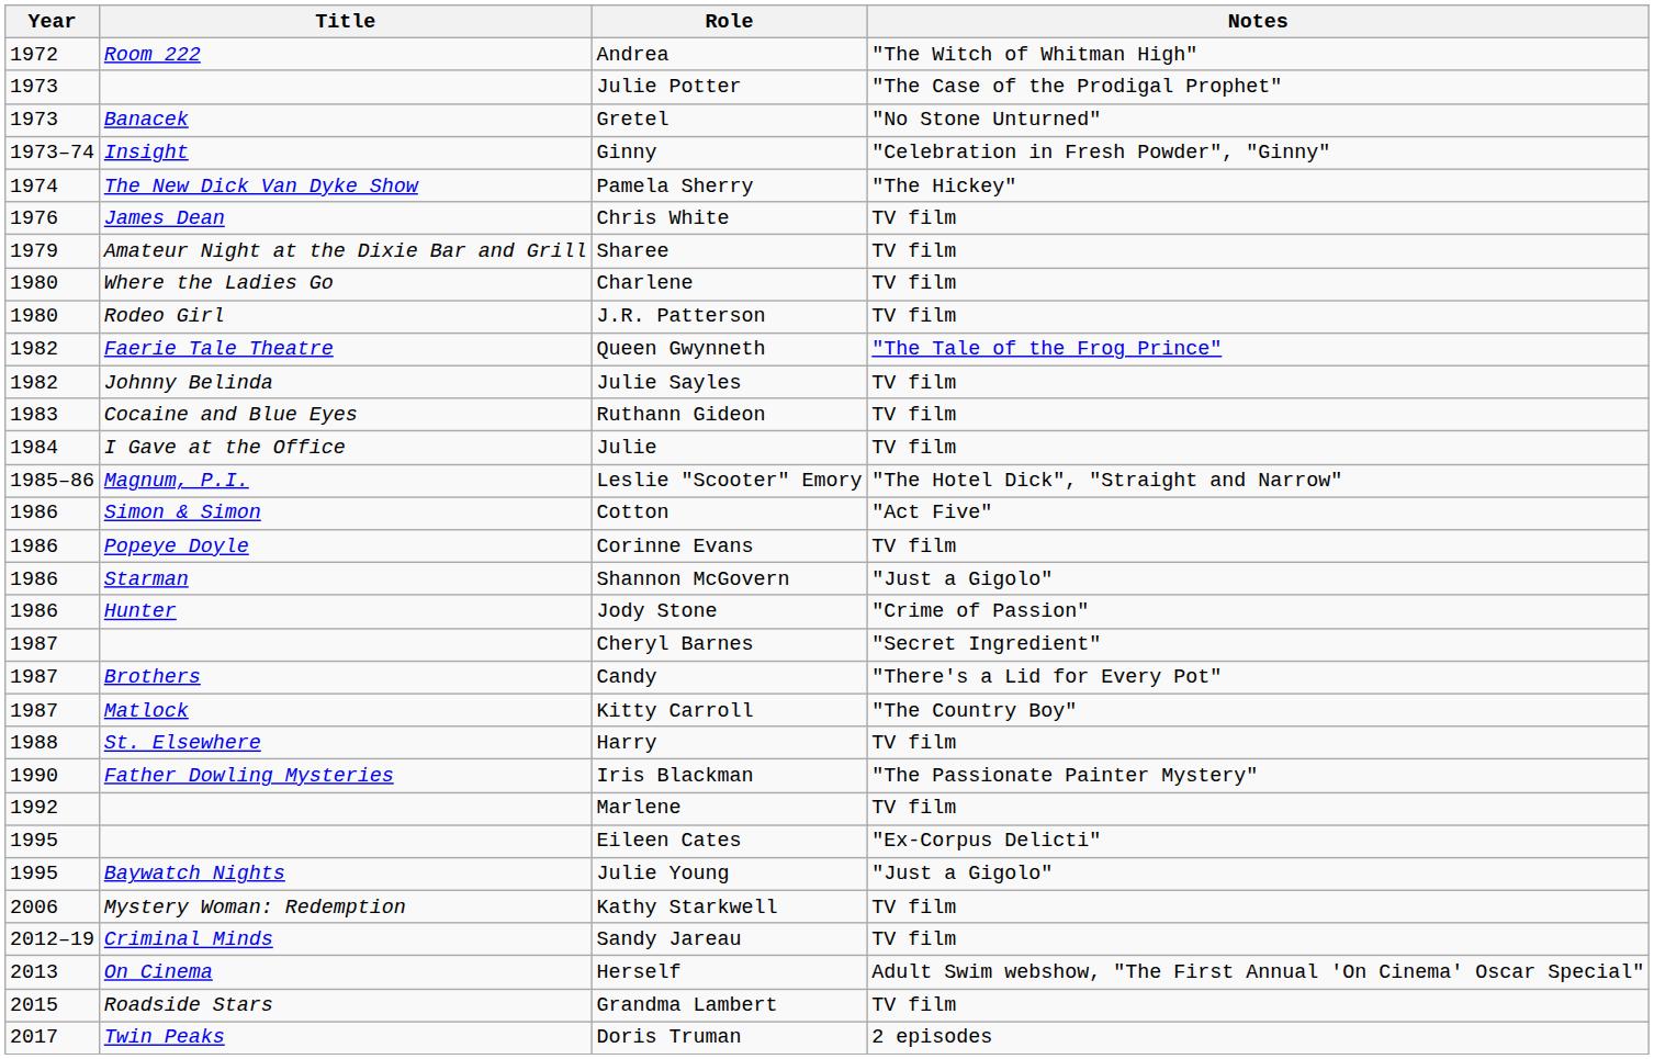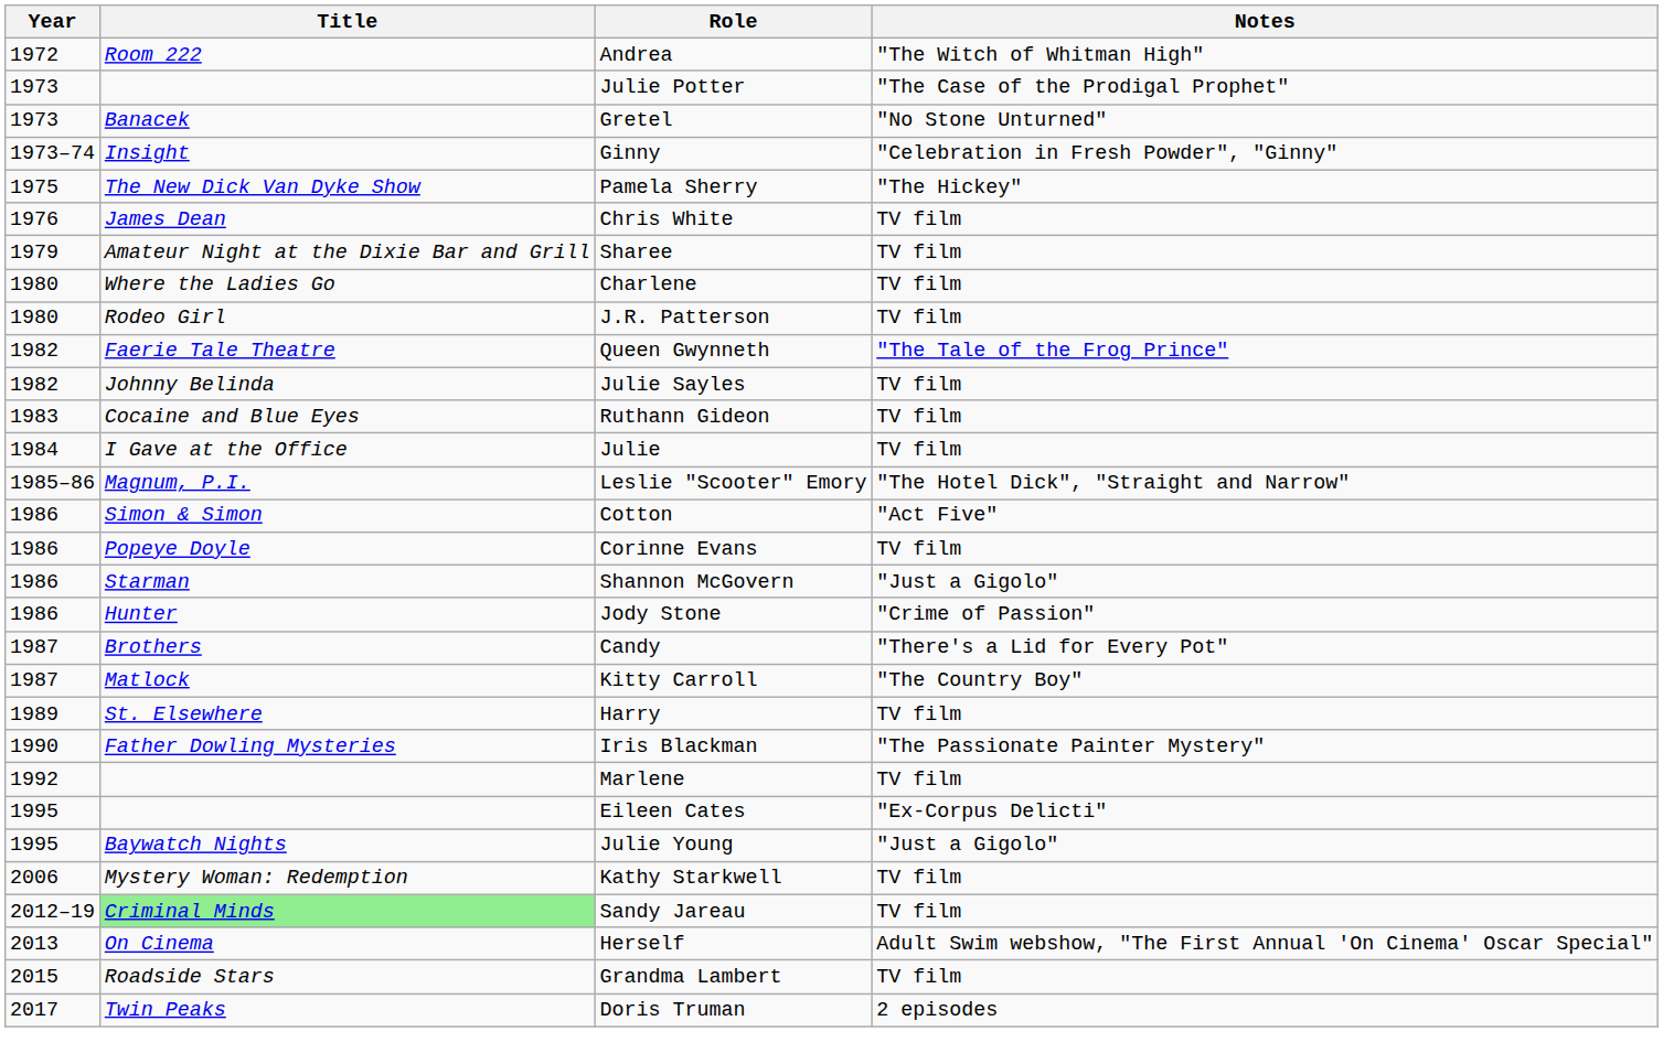 <table class="wikitable sortable">
 <tr>
 <th>Year</th>
 <th>Title</th>
 <th>Role</th>
 <th class="unsortable">Notes</th>
 </tr>
 <tr>
 <td>1972</td>
 <td><em><a href='#'>Room 222</a></em></td>
 <td>Andrea</td>
 <td>"The Witch of Whitman High"</td>
 </tr>
 <tr>
 <td>1973</td>
 <td><em></em></td>
 <td>Julie Potter</td>
 <td>"The Case of the Prodigal Prophet"</td>
 </tr>
 <tr>
 <td>1973</td>
 <td><em><a href='#'>Banacek</a></em></td>
 <td>Gretel</td>
 <td>"No Stone Unturned"</td>
 </tr>
 <tr>
 <td>1973–74</td>
 <td><em><a href='#'>Insight</a></em></td>
 <td>Ginny</td>
 <td>"Celebration in Fresh Powder", "Ginny"</td>
 </tr>
 <tr>
-<td>1974</td>
+<td>1975</td>
 <td><em><a href='#'>The New Dick Van Dyke Show</a></em></td>
 <td>Pamela Sherry</td>
 <td>"The Hickey"</td>
 </tr>
 <tr>
 <td>1976</td>
 <td><em><a href='#'>James Dean</a></em></td>
 <td>Chris White</td>
 <td>TV film</td>
 </tr>
 <tr>
 <td>1979</td>
 <td><em>Amateur Night at the Dixie Bar and Grill</em></td>
 <td>Sharee</td>
 <td>TV film</td>
 </tr>
 <tr>
 <td>1980</td>
 <td><em>Where the Ladies Go</em></td>
 <td>Charlene</td>
 <td>TV film</td>
 </tr>
 <tr>
 <td>1980</td>
 <td><em>Rodeo Girl</em></td>
 <td>J.R. Patterson</td>
 <td>TV film</td>
 </tr>
 <tr>
 <td>1982</td>
 <td><em><a href='#'>Faerie Tale Theatre</a></em></td>
 <td>Queen Gwynneth</td>
 <td><a href='#'>"The Tale of the Frog Prince"</a></td>
 </tr>
 <tr>
 <td>1982</td>
 <td><em>Johnny Belinda</em></td>
 <td>Julie Sayles</td>
 <td>TV film</td>
 </tr>
 <tr>
 <td>1983</td>
 <td><em>Cocaine and Blue Eyes</em></td>
 <td>Ruthann Gideon</td>
 <td>TV film</td>
 </tr>
 <tr>
 <td>1984</td>
 <td><em>I Gave at the Office</em></td>
 <td>Julie</td>
 <td>TV film</td>
 </tr>
 <tr>
 <td>1985–86</td>
 <td><em><a href='#'>Magnum, P.I.</a></em></td>
 <td>Leslie "Scooter" Emory</td>
 <td>"The Hotel Dick", "Straight and Narrow"</td>
 </tr>
 <tr>
 <td>1986</td>
 <td><em><a href='#'>Simon & Simon</a></em></td>
 <td>Cotton</td>
 <td>"Act Five"</td>
 </tr>
 <tr>
 <td>1986</td>
 <td><em><a href='#'>Popeye Doyle</a></em></td>
 <td>Corinne Evans</td>
 <td>TV film</td>
 </tr>
 <tr>
 <td>1986</td>
 <td><em><a href='#'>Starman</a></em></td>
 <td>Shannon McGovern</td>
 <td>"Just a Gigolo"</td>
 </tr>
 <tr>
 <td>1986</td>
 <td><em><a href='#'>Hunter</a></em></td>
 <td>Jody Stone</td>
 <td>"Crime of Passion"</td>
 </tr>
 <tr>
 <td>1987</td>
-<td><em></em></td>
-<td>Cheryl Barnes</td>
-<td>"Secret Ingredient"</td>
-</tr>
-<tr>
-<td>1987</td>
 <td><em><a href='#'>Brothers</a></em></td>
 <td>Candy</td>
 <td>"There's a Lid for Every Pot"</td>
 </tr>
 <tr>
 <td>1987</td>
 <td><em><a href='#'>Matlock</a></em></td>
 <td>Kitty Carroll</td>
 <td>"The Country Boy"</td>
 </tr>
 <tr>
-<td>1988</td>
+<td>1989</td>
 <td><em><a href='#'>St. Elsewhere</a></em></td>
 <td>Harry</td>
 <td>TV film</td>
 </tr>
 <tr>
 <td>1990</td>
 <td><em><a href='#'>Father Dowling Mysteries</a></em></td>
 <td>Iris Blackman</td>
 <td>"The Passionate Painter Mystery"</td>
 </tr>
 <tr>
 <td>1992</td>
 <td><em></em></td>
 <td>Marlene</td>
 <td>TV film</td>
 </tr>
 <tr>
 <td>1995</td>
 <td><em></em></td>
 <td>Eileen Cates</td>
 <td>"Ex-Corpus Delicti"</td>
 </tr>
 <tr>
 <td>1995</td>
 <td><em><a href='#'>Baywatch Nights</a></em></td>
 <td>Julie Young</td>
 <td>"Just a Gigolo"</td>
 </tr>
 <tr>
 <td>2006</td>
 <td><em>Mystery Woman: Redemption</em></td>
 <td>Kathy Starkwell</td>
 <td>TV film</td>
 </tr>
 <tr>
 <td>2012–19</td>
-<td><em><a href='#'>Criminal Minds</a></em></td>
+<td style="background: lightgreen;"><em><a href='#'>Criminal Minds</a></em></td>
 <td>Sandy Jareau</td>
 <td>TV film</td>
 </tr>
 <tr>
 <td>2013</td>
 <td><em><a href='#'>On Cinema</a></em></td>
 <td>Herself</td>
 <td>Adult Swim webshow, "The First Annual 'On Cinema' Oscar Special"</td>
 </tr>
 <tr>
 <td>2015</td>
 <td><em>Roadside Stars</em></td>
 <td>Grandma Lambert</td>
 <td>TV film</td>
 </tr>
 <tr>
 <td>2017</td>
 <td><em><a href='#'>Twin Peaks</a></em></td>
 <td>Doris Truman</td>
 <td>2 episodes</td>
 </tr>
 </table>
